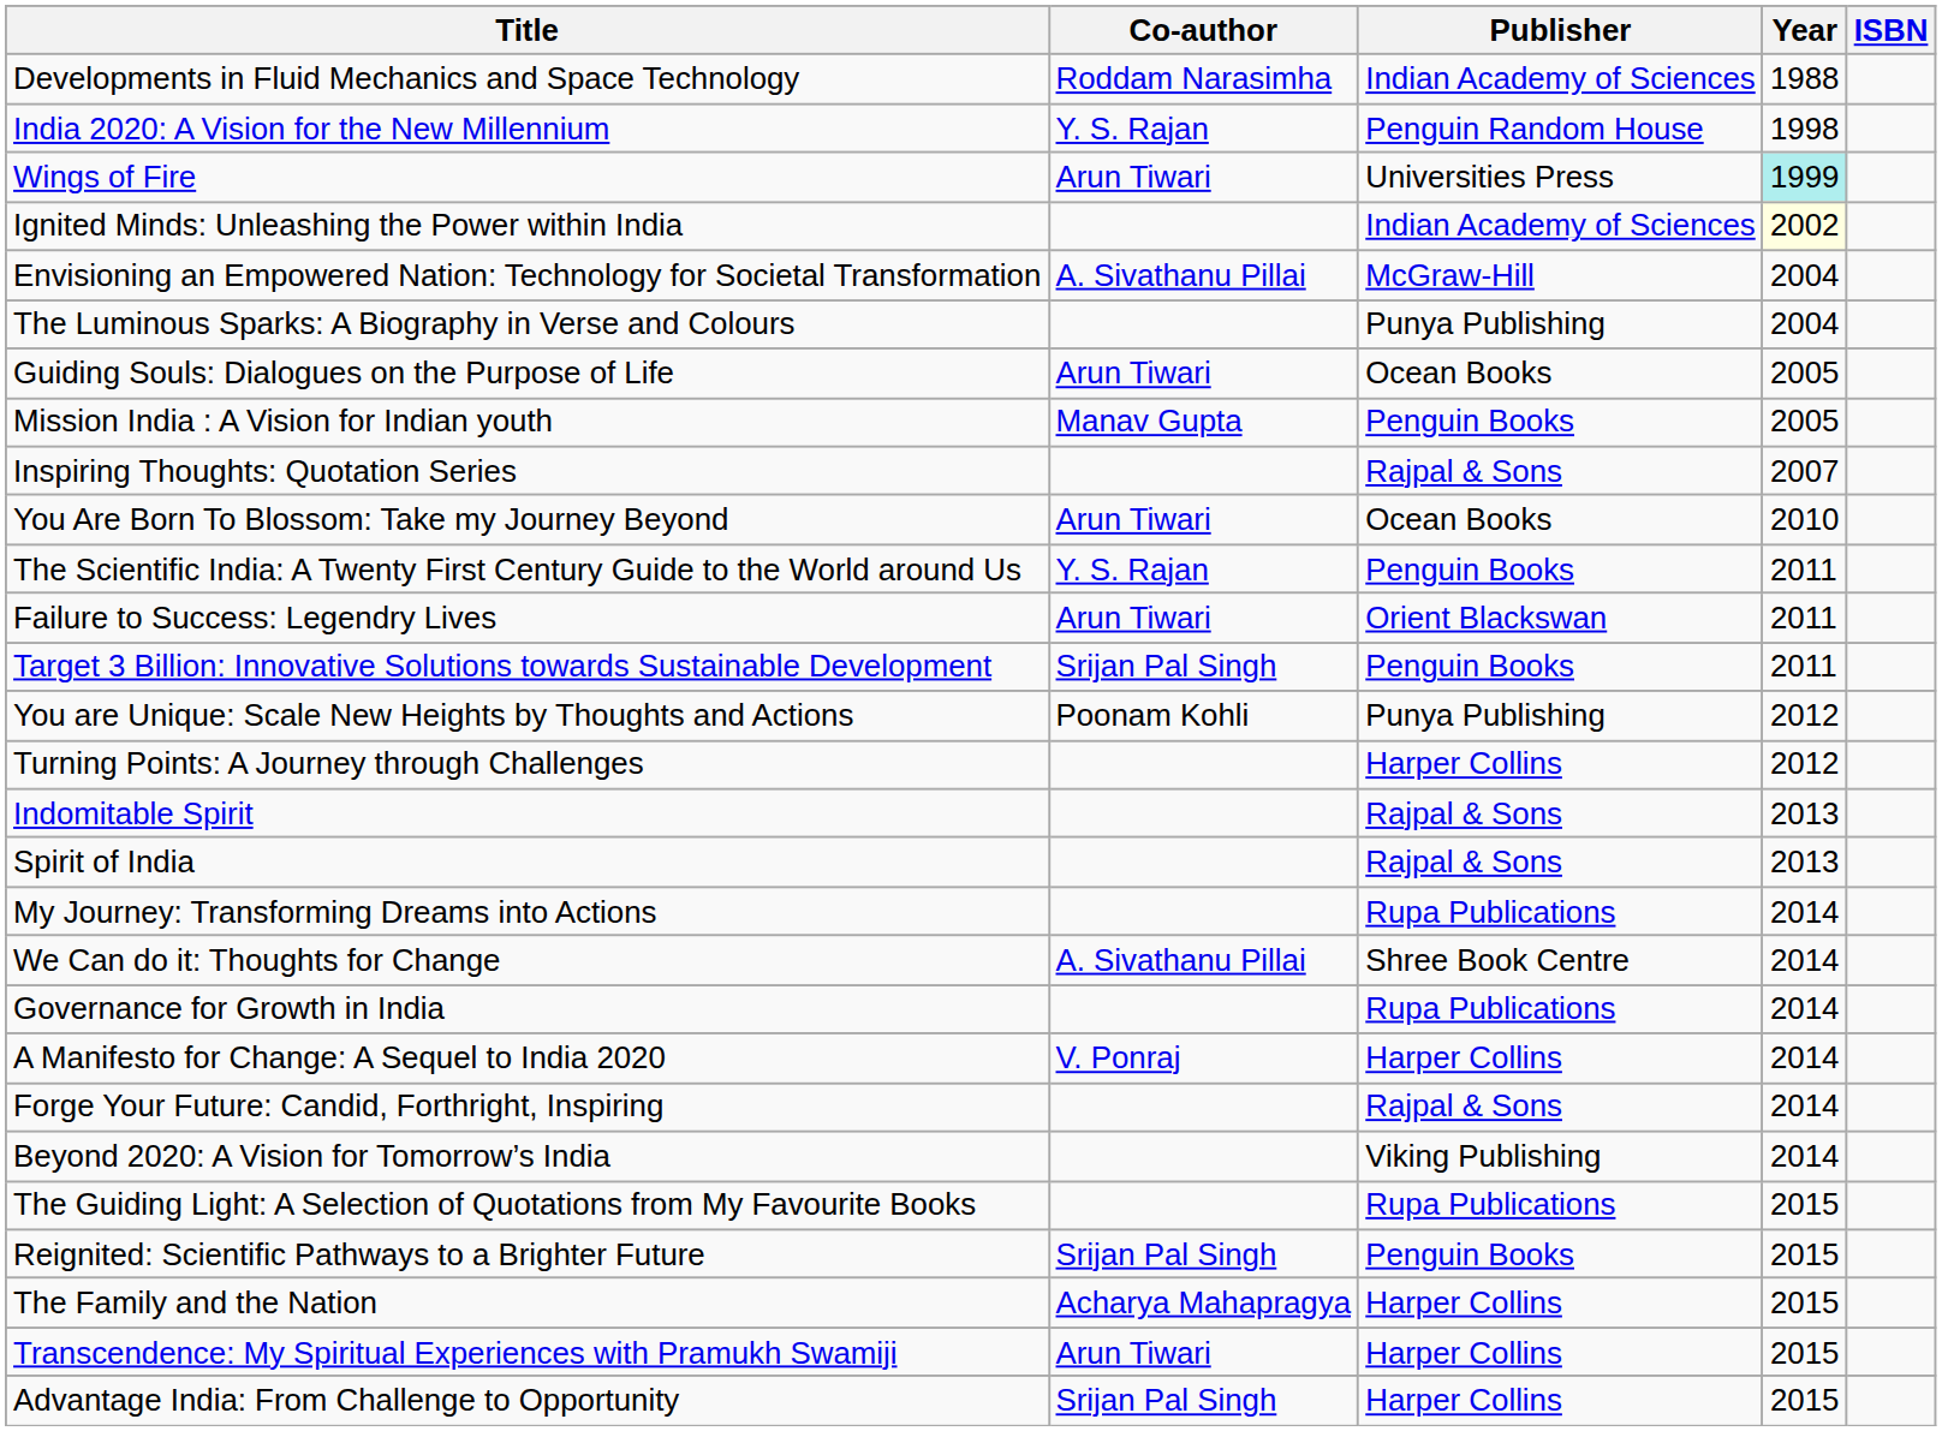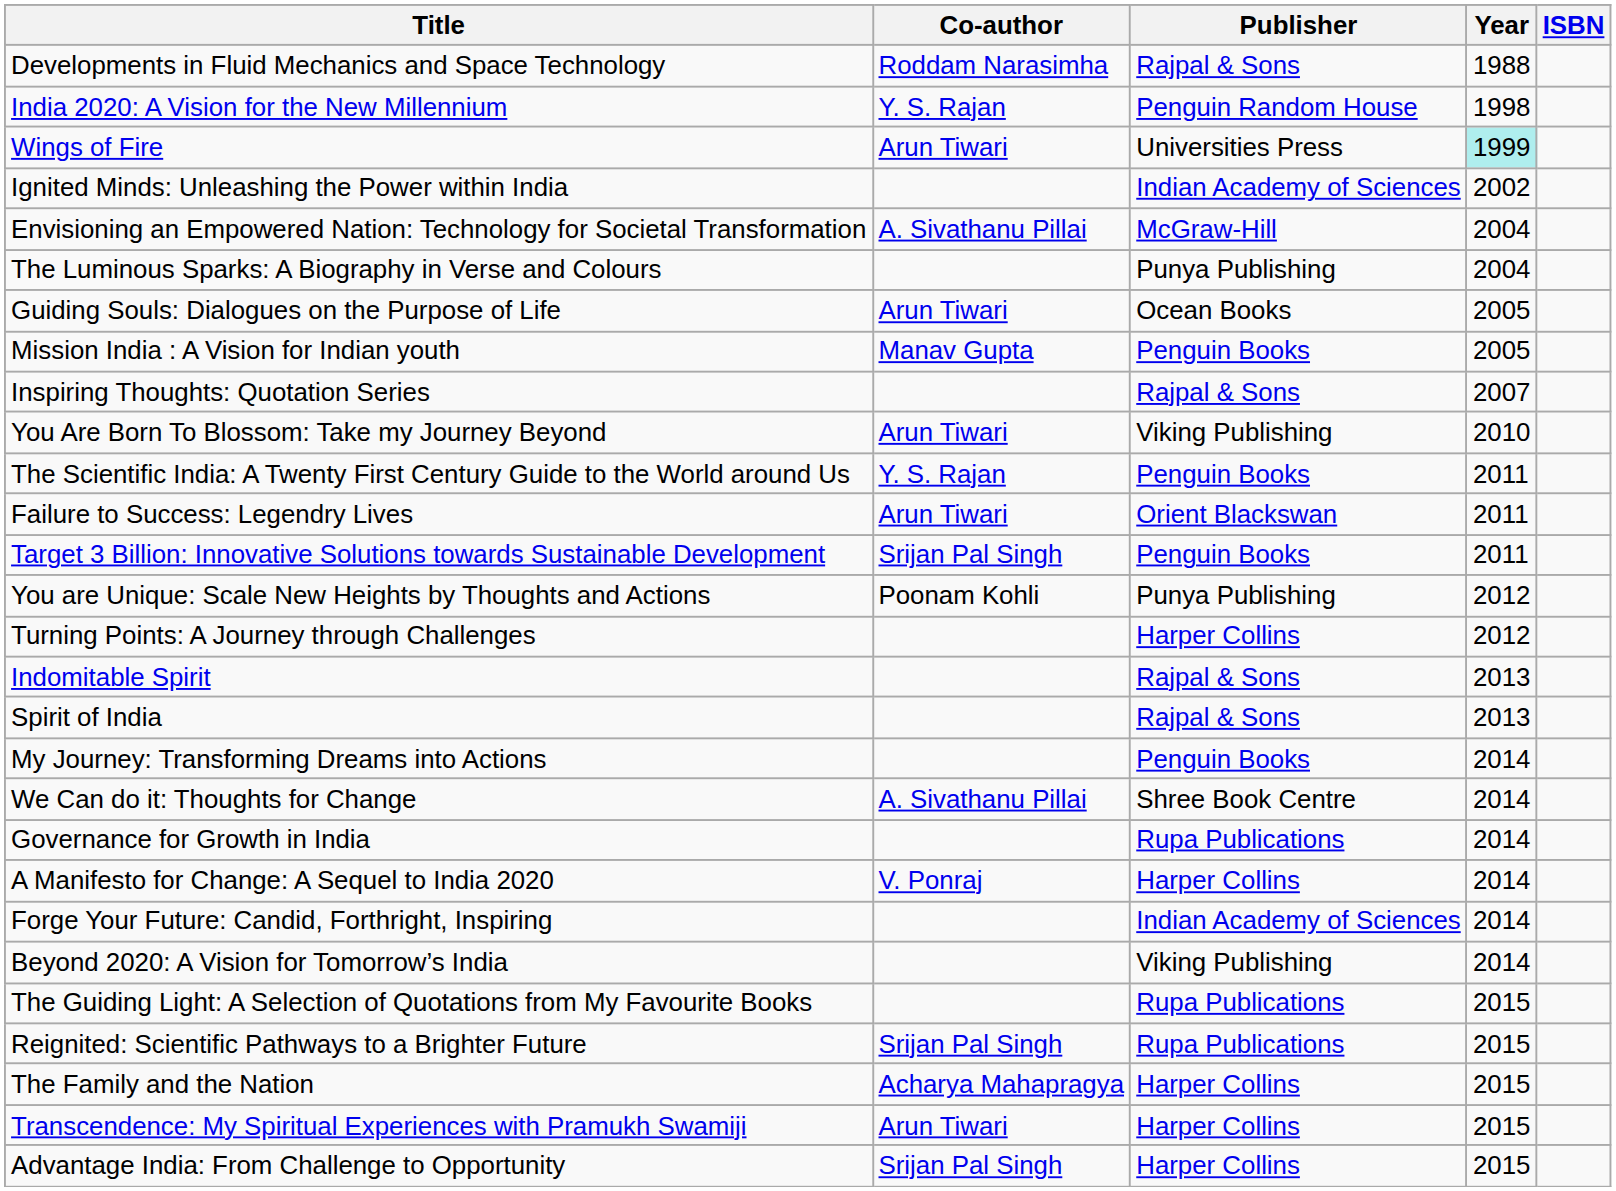 <table class="wikitable sortable defaultleft col4center col5center" style="font-size: 85%">
 <tr>
 <th>Title</th>
 <th>Co-author</th>
 <th>Publisher</th>
 <th>Year</th>
 <th><a href='#'>ISBN</a></th>
 </tr>
 <tr>
 <td>Developments in Fluid Mechanics and Space Technology</td>
 <td><a href='#'>Roddam Narasimha</a></td>
-<td><a href='#'>Indian Academy of Sciences</a></td>
+<td><a href='#'>Rajpal & Sons</a></td>
 <td>1988</td>
 <td></td>
 </tr>
 <tr>
 <td><a href='#'>India 2020: A Vision for the New Millennium</a></td>
 <td><a href='#'>Y. S. Rajan</a></td>
 <td><a href='#'>Penguin Random House</a></td>
 <td>1998</td>
 <td></td>
 </tr>
 <tr>
 <td><a href='#'>Wings of Fire</a></td>
 <td><a href='#'>Arun Tiwari</a></td>
 <td>Universities Press</td>
 <td style="background: paleturquoise;">1999</td>
 <td></td>
 </tr>
 <tr>
 <td>Ignited Minds: Unleashing the Power within India</td>
 <td></td>
 <td><a href='#'>Indian Academy of Sciences</a></td>
-<td style="background: lightyellow;">2002</td>
+<td>2002</td>
 <td></td>
 </tr>
 <tr>
 <td>Envisioning an Empowered Nation: Technology for Societal Transformation</td>
 <td><a href='#'>A. Sivathanu Pillai</a></td>
 <td><a href='#'>McGraw-Hill</a></td>
 <td>2004</td>
 <td></td>
 </tr>
 <tr>
 <td>The Luminous Sparks: A Biography in Verse and Colours</td>
 <td></td>
 <td>Punya Publishing</td>
 <td>2004</td>
 <td></td>
 </tr>
 <tr>
 <td>Guiding Souls: Dialogues on the Purpose of Life</td>
 <td><a href='#'>Arun Tiwari</a></td>
 <td>Ocean Books</td>
 <td>2005</td>
 <td></td>
 </tr>
 <tr>
 <td>Mission India : A Vision for Indian youth</td>
 <td><a href='#'>Manav Gupta</a></td>
 <td><a href='#'>Penguin Books</a></td>
 <td>2005</td>
 <td></td>
 </tr>
 <tr>
 <td>Inspiring Thoughts: Quotation Series</td>
 <td></td>
 <td><a href='#'>Rajpal & Sons</a></td>
 <td>2007</td>
 <td></td>
 </tr>
 <tr>
 <td>You Are Born To Blossom: Take my Journey Beyond</td>
 <td><a href='#'>Arun Tiwari</a></td>
-<td>Ocean Books</td>
+<td>Viking Publishing</td>
 <td>2010</td>
 <td></td>
 </tr>
 <tr>
 <td>The Scientific India: A Twenty First Century Guide to the World around Us</td>
 <td><a href='#'>Y. S. Rajan</a></td>
 <td><a href='#'>Penguin Books</a></td>
 <td>2011</td>
 <td></td>
 </tr>
 <tr>
 <td>Failure to Success: Legendry Lives</td>
 <td><a href='#'>Arun Tiwari</a></td>
 <td><a href='#'>Orient Blackswan</a></td>
 <td>2011</td>
 <td></td>
 </tr>
 <tr>
 <td><a href='#'>Target 3 Billion: Innovative Solutions towards Sustainable Development</a></td>
 <td><a href='#'>Srijan Pal Singh</a></td>
 <td><a href='#'>Penguin Books</a></td>
 <td>2011</td>
 <td></td>
 </tr>
 <tr>
 <td>You are Unique: Scale New Heights by Thoughts and Actions</td>
 <td>Poonam Kohli</td>
 <td>Punya Publishing</td>
 <td>2012</td>
 <td></td>
 </tr>
 <tr>
 <td>Turning Points: A Journey through Challenges</td>
 <td></td>
 <td><a href='#'>Harper Collins</a></td>
 <td>2012</td>
 <td></td>
 </tr>
 <tr>
 <td><a href='#'>Indomitable Spirit</a></td>
 <td></td>
 <td><a href='#'>Rajpal & Sons</a></td>
 <td>2013</td>
 <td></td>
 </tr>
 <tr>
 <td>Spirit of India</td>
 <td></td>
 <td><a href='#'>Rajpal & Sons</a></td>
 <td>2013</td>
 <td></td>
 </tr>
 <tr>
 <td>My Journey: Transforming Dreams into Actions</td>
 <td></td>
-<td><a href='#'>Rupa Publications</a></td>
+<td><a href='#'>Penguin Books</a></td>
 <td>2014</td>
 <td></td>
 </tr>
 <tr>
 <td>We Can do it: Thoughts for Change</td>
 <td><a href='#'>A. Sivathanu Pillai</a></td>
 <td>Shree Book Centre</td>
 <td>2014</td>
 <td></td>
 </tr>
 <tr>
 <td>Governance for Growth in India</td>
 <td></td>
 <td><a href='#'>Rupa Publications</a></td>
 <td>2014</td>
 <td></td>
 </tr>
 <tr>
 <td>A Manifesto for Change: A Sequel to India 2020</td>
 <td><a href='#'>V. Ponraj</a></td>
 <td><a href='#'>Harper Collins</a></td>
 <td>2014</td>
 <td></td>
 </tr>
 <tr>
 <td>Forge Your Future: Candid, Forthright, Inspiring</td>
 <td></td>
-<td><a href='#'>Rajpal & Sons</a></td>
+<td><a href='#'>Indian Academy of Sciences</a></td>
 <td>2014</td>
 <td></td>
 </tr>
 <tr>
 <td>Beyond 2020: A Vision for Tomorrow’s India</td>
 <td></td>
 <td>Viking Publishing</td>
 <td>2014</td>
 <td></td>
 </tr>
 <tr>
 <td>The Guiding Light: A Selection of Quotations from My Favourite Books</td>
 <td></td>
 <td><a href='#'>Rupa Publications</a></td>
 <td>2015</td>
 <td></td>
 </tr>
 <tr>
 <td>Reignited: Scientific Pathways to a Brighter Future</td>
 <td><a href='#'>Srijan Pal Singh</a></td>
-<td><a href='#'>Penguin Books</a></td>
+<td><a href='#'>Rupa Publications</a></td>
 <td>2015</td>
 <td></td>
 </tr>
 <tr>
 <td>The Family and the Nation</td>
 <td><a href='#'>Acharya Mahapragya</a></td>
 <td><a href='#'>Harper Collins</a></td>
 <td>2015</td>
 <td></td>
 </tr>
 <tr>
 <td><a href='#'>Transcendence: My Spiritual Experiences with Pramukh Swamiji</a></td>
 <td><a href='#'>Arun Tiwari</a></td>
 <td><a href='#'>Harper Collins</a></td>
 <td>2015</td>
 <td></td>
 </tr>
 <tr>
 <td>Advantage India: From Challenge to Opportunity</td>
 <td><a href='#'>Srijan Pal Singh</a></td>
 <td><a href='#'>Harper Collins</a></td>
 <td>2015</td>
 <td></td>
 </tr>
 </table>
